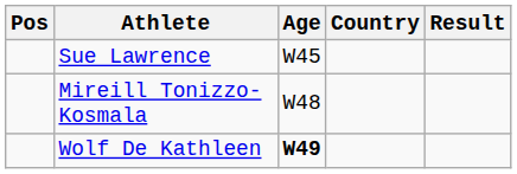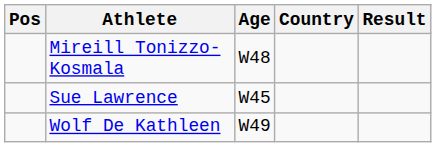 <table class="wikitable"  style="text-align:center; width:50%;">
 <tr>
 <th>Pos</th>
 <th>Athlete</th>
 <th>Age</th>
 <th>Country</th>
 <th>Result</th>
 </tr>
 <tr>
 <td align=center></td>
+<td align=left><a href='#'>Mireill Tonizzo-Kosmala</a></td>
+<td align=left>W48</td>
+<td align=left></td>
+<td></td>
+</tr>
+<tr>
+<td align=center></td>
 <td align=left><a href='#'>Sue Lawrence</a></td>
 <td align=left>W45</td>
 <td align=left></td>
 <td></td>
 </tr>
 <tr>
 <td align=center></td>
-<td align=left><a href='#'>Mireill Tonizzo-Kosmala</a></td>
-<td align=left>W48</td>
-<td align=left></td>
-<td></td>
-</tr>
-<tr>
-<td align=center></td>
 <td align=left><a href='#'>Wolf De Kathleen</a></td>
-<td align=left><strong>W49</strong></td>
+<td align=left>W49</td>
 <td align=left></td>
 <td></td>
 </tr>
 </table>
